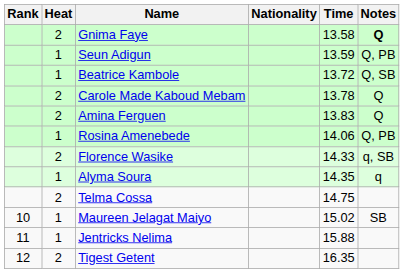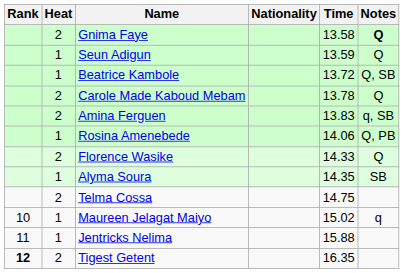 <table class="wikitable sortable" style="text-align:center">
 <tr>
 <th>Rank</th>
 <th>Heat</th>
 <th>Name</th>
 <th>Nationality</th>
 <th>Time</th>
 <th>Notes</th>
 </tr>
 <tr bgcolor=ccffcc>
 <td></td>
 <td>2</td>
 <td align=left><a href='#'>Gnima Faye</a></td>
 <td align=left></td>
 <td>13.58</td>
 <td><strong>Q</strong></td>
 </tr>
 <tr bgcolor=ccffcc>
 <td></td>
 <td>1</td>
 <td align=left><a href='#'>Seun Adigun</a></td>
 <td align=left></td>
 <td>13.59</td>
-<td>Q, PB</td>
+<td>Q</td>
 </tr>
 <tr bgcolor=ccffcc>
 <td></td>
 <td>1</td>
 <td align=left><a href='#'>Beatrice Kambole</a></td>
 <td align=left></td>
 <td>13.72</td>
 <td>Q, SB</td>
 </tr>
 <tr bgcolor=ccffcc>
 <td></td>
 <td>2</td>
 <td align=left><a href='#'>Carole Made Kaboud Mebam</a></td>
 <td align=left></td>
 <td>13.78</td>
 <td>Q</td>
 </tr>
 <tr bgcolor=ccffcc>
 <td></td>
 <td>2</td>
 <td align=left><a href='#'>Amina Ferguen</a></td>
 <td align=left></td>
 <td>13.83</td>
-<td>Q</td>
+<td>q, SB</td>
 </tr>
 <tr bgcolor=ccffcc>
 <td></td>
 <td>1</td>
 <td align=left><a href='#'>Rosina Amenebede</a></td>
 <td align=left></td>
 <td>14.06</td>
 <td>Q, PB</td>
 </tr>
 <tr bgcolor=ddffdd>
 <td></td>
 <td>2</td>
 <td align=left><a href='#'>Florence Wasike</a></td>
 <td align=left></td>
 <td>14.33</td>
-<td>q, SB</td>
+<td>Q</td>
 </tr>
 <tr bgcolor=ddffdd>
 <td></td>
 <td>1</td>
 <td align=left><a href='#'>Alyma Soura</a></td>
 <td align=left></td>
 <td>14.35</td>
-<td>q</td>
+<td>SB</td>
 </tr>
 <tr>
 <td></td>
 <td>2</td>
 <td align=left><a href='#'>Telma Cossa</a></td>
 <td align=left></td>
 <td>14.75</td>
 <td></td>
 </tr>
 <tr>
 <td>10</td>
 <td>1</td>
 <td align=left><a href='#'>Maureen Jelagat Maiyo</a></td>
 <td align=left></td>
 <td>15.02</td>
-<td>SB</td>
+<td>q</td>
 </tr>
 <tr>
 <td>11</td>
 <td>1</td>
 <td align=left><a href='#'>Jentricks Nelima</a></td>
 <td align=left></td>
 <td>15.88</td>
 <td></td>
 </tr>
 <tr>
-<td>12</td>
+<td><strong>12</strong></td>
 <td>2</td>
 <td align=left><a href='#'>Tigest Getent</a></td>
 <td align=left></td>
 <td>16.35</td>
 <td></td>
 </tr>
 </table>
